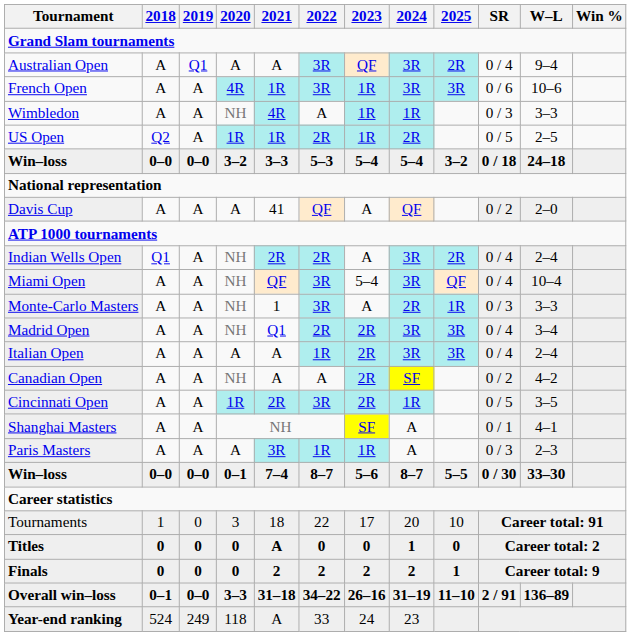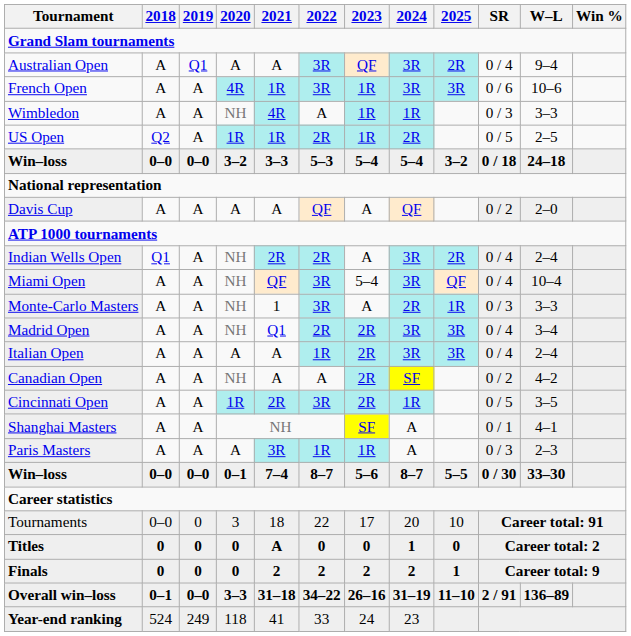 <table class=wikitable style=text-align:center>
 <tr>
 <th>Tournament</th>
 <th><a href='#'>2018</a></th>
 <th><a href='#'>2019</a></th>
 <th><a href='#'>2020</a></th>
 <th><a href='#'>2021</a></th>
 <th><a href='#'>2022</a></th>
 <th><a href='#'>2023</a></th>
 <th><a href='#'>2024</a></th>
 <th><a href='#'>2025</a></th>
 <th>SR</th>
 <th>W–L</th>
 <th>Win %</th>
 </tr>
 <tr>
 <td colspan="12" style="text-align:left"><a href='#'><strong>Grand Slam tournaments</strong></a></td>
 </tr>
 <tr>
 <td align=left><a href='#'>Australian Open</a></td>
 <td>A</td>
 <td><a href='#'>Q1</a></td>
 <td>A</td>
 <td>A</td>
 <td bgcolor=afeeee><a href='#'>3R</a></td>
 <td bgcolor=ffebcd><a href='#'>QF</a></td>
 <td bgcolor=afeeee><a href='#'>3R</a></td>
 <td bgcolor=afeeee><a href='#'>2R</a></td>
 <td>0 / 4</td>
 <td>9–4</td>
 <td></td>
 </tr>
 <tr>
 <td align=left><a href='#'>French Open</a></td>
 <td>A</td>
 <td>A</td>
 <td bgcolor=afeeee><a href='#'>4R</a></td>
 <td bgcolor=afeeee><a href='#'>1R</a></td>
 <td bgcolor=afeeee><a href='#'>3R</a></td>
 <td bgcolor=afeeee><a href='#'>1R</a></td>
 <td bgcolor=afeeee><a href='#'>3R</a></td>
 <td bgcolor=afeeee><a href='#'>3R</a></td>
 <td>0 / 6</td>
 <td>10–6</td>
 <td></td>
 </tr>
 <tr>
 <td align=left><a href='#'>Wimbledon</a></td>
 <td>A</td>
 <td>A</td>
 <td style=color:#767676>NH</td>
 <td bgcolor=afeeee><a href='#'>4R</a></td>
 <td>A</td>
 <td bgcolor=afeeee><a href='#'>1R</a></td>
 <td bgcolor=afeeee><a href='#'>1R</a></td>
 <td></td>
 <td>0 / 3</td>
 <td>3–3</td>
 <td></td>
 </tr>
 <tr>
 <td align=left><a href='#'>US Open</a></td>
 <td><a href='#'>Q2</a></td>
 <td>A</td>
 <td bgcolor=afeeee><a href='#'>1R</a></td>
 <td bgcolor=afeeee><a href='#'>1R</a></td>
 <td bgcolor=afeeee><a href='#'>2R</a></td>
 <td bgcolor=afeeee><a href='#'>1R</a></td>
 <td bgcolor=afeeee><a href='#'>2R</a></td>
 <td></td>
 <td>0 / 5</td>
 <td>2–5</td>
 <td></td>
 </tr>
 <tr style=font-weight:bold;background:#efefef>
 <td style=text-align:left>Win–loss</td>
 <td>0–0</td>
 <td>0–0</td>
 <td>3–2</td>
 <td>3–3</td>
 <td>5–3</td>
 <td>5–4</td>
 <td>5–4</td>
 <td>3–2</td>
 <td>0 / 18</td>
 <td>24–18</td>
 <td></td>
 </tr>
 <tr>
 <td colspan=12 align=left><strong>National representation</strong></td>
 </tr>
 <tr>
 <td bgcolor=efefef align=left><a href='#'>Davis Cup</a></td>
 <td>A</td>
 <td>A</td>
 <td>A</td>
-<td>41</td>
+<td>A</td>
 <td bgcolor=ffebcd><a href='#'>QF</a></td>
 <td>A</td>
 <td bgcolor=ffebcd><a href='#'>QF</a></td>
 <td></td>
 <td bgcolor=efefef>0 / 2</td>
 <td bgcolor=efefef>2–0</td>
 <td bgcolor=efefef></td>
 </tr>
 <tr>
 <td colspan="12" style="text-align:left"><strong><a href='#'>ATP 1000 tournaments</a></strong></td>
 </tr>
 <tr>
 <td bgcolor=efefef align=left><a href='#'>Indian Wells Open</a></td>
 <td><a href='#'>Q1</a></td>
 <td>A</td>
 <td style=color:#767676>NH</td>
 <td bgcolor=afeeee><a href='#'>2R</a></td>
 <td bgcolor=afeeee><a href='#'>2R</a></td>
 <td>A</td>
 <td bgcolor=afeeee><a href='#'>3R</a></td>
 <td bgcolor=afeeee><a href='#'>2R</a></td>
 <td bgcolor=efefef>0 / 4</td>
 <td bgcolor=efefef>2–4</td>
 <td bgcolor=efefef></td>
 </tr>
 <tr>
 <td bgcolor=efefef align=left><a href='#'>Miami Open</a></td>
 <td>A</td>
 <td>A</td>
 <td style=color:#767676>NH</td>
 <td bgcolor=ffebcd><a href='#'>QF</a></td>
 <td bgcolor=afeeee><a href='#'>3R</a></td>
 <td>5–4</td>
 <td bgcolor=afeeee><a href='#'>3R</a></td>
 <td bgcolor=ffebcd><a href='#'>QF</a></td>
 <td bgcolor=efefef>0 / 4</td>
 <td bgcolor=efefef>10–4</td>
 <td bgcolor=efefef></td>
 </tr>
 <tr>
 <td bgcolor=efefef align=left><a href='#'>Monte-Carlo Masters</a></td>
 <td>A</td>
 <td>A</td>
 <td style=color:#767676>NH</td>
 <td>1</td>
 <td bgcolor=afeeee><a href='#'>3R</a></td>
 <td>A</td>
 <td bgcolor=afeeee><a href='#'>2R</a></td>
 <td bgcolor=afeeee><a href='#'>1R</a></td>
 <td bgcolor=efefef>0 / 3</td>
 <td bgcolor=efefef>3–3</td>
 <td bgcolor=efefef></td>
 </tr>
 <tr>
 <td bgcolor=efefef align=left><a href='#'>Madrid Open</a></td>
 <td>A</td>
 <td>A</td>
 <td style=color:#767676>NH</td>
 <td><a href='#'>Q1</a></td>
 <td bgcolor=afeeee><a href='#'>2R</a></td>
 <td bgcolor=afeeee><a href='#'>2R</a></td>
 <td bgcolor=afeeee><a href='#'>3R</a></td>
 <td bgcolor=afeeee><a href='#'>3R</a></td>
 <td bgcolor=efefef>0 / 4</td>
 <td bgcolor=efefef>3–4</td>
 <td bgcolor=efefef></td>
 </tr>
 <tr>
 <td bgcolor=efefef align=left><a href='#'>Italian Open</a></td>
 <td>A</td>
 <td>A</td>
 <td>A</td>
 <td>A</td>
 <td bgcolor=afeeee><a href='#'>1R</a></td>
 <td bgcolor=afeeee><a href='#'>2R</a></td>
 <td bgcolor=afeeee><a href='#'>3R</a></td>
 <td bgcolor=afeeee><a href='#'>3R</a></td>
 <td bgcolor=efefef>0 / 4</td>
 <td bgcolor=efefef>2–4</td>
 <td bgcolor=efefef></td>
 </tr>
 <tr>
 <td bgcolor=efefef align=left><a href='#'>Canadian Open</a></td>
 <td>A</td>
 <td>A</td>
 <td style=color:#767676>NH</td>
 <td>A</td>
 <td>A</td>
 <td bgcolor=afeeee><a href='#'>2R</a></td>
 <td bgcolor=yellow><a href='#'>SF</a></td>
 <td></td>
 <td bgcolor=efefef>0 / 2</td>
 <td bgcolor=efefef>4–2</td>
 <td bgcolor=efefef></td>
 </tr>
 <tr>
 <td bgcolor=efefef align=left><a href='#'>Cincinnati Open</a></td>
 <td>A</td>
 <td>A</td>
 <td bgcolor=afeeee><a href='#'>1R</a></td>
 <td bgcolor=afeeee><a href='#'>2R</a></td>
 <td bgcolor=afeeee><a href='#'>3R</a></td>
 <td bgcolor=afeeee><a href='#'>2R</a></td>
 <td bgcolor=afeeee><a href='#'>1R</a></td>
 <td></td>
 <td bgcolor=efefef>0 /  5</td>
 <td bgcolor=efefef>3–5</td>
 <td bgcolor=efefef></td>
 </tr>
 <tr>
 <td bgcolor=efefef align=left><a href='#'>Shanghai Masters</a></td>
 <td>A</td>
 <td>A</td>
 <td colspan=3 style=color:#767676>NH</td>
 <td bgcolor=yellow><a href='#'>SF</a></td>
 <td>A</td>
 <td></td>
 <td bgcolor=efefef>0 / 1</td>
 <td bgcolor=efefef>4–1</td>
 <td bgcolor=efefef></td>
 </tr>
 <tr>
 <td bgcolor=efefef align=left><a href='#'>Paris Masters</a></td>
 <td>A</td>
 <td>A</td>
 <td>A</td>
 <td bgcolor=afeeee><a href='#'>3R</a></td>
 <td bgcolor=afeeee><a href='#'>1R</a></td>
 <td bgcolor=afeeee><a href='#'>1R</a></td>
 <td>A</td>
 <td></td>
 <td bgcolor=efefef>0 / 3</td>
 <td bgcolor=efefef>2–3</td>
 <td bgcolor=efefef></td>
 </tr>
 <tr style=font-weight:bold;background:#efefef>
 <td style=text-align:left>Win–loss</td>
 <td>0–0</td>
 <td>0–0</td>
 <td>0–1</td>
 <td>7–4</td>
 <td>8–7</td>
 <td>5–6</td>
 <td>8–7</td>
 <td>5–5</td>
 <td>0 / 30</td>
 <td>33–30</td>
 <td></td>
 </tr>
 <tr>
 <td colspan="12" style="text-align:left"><strong>Career statistics</strong></td>
 </tr>
 <tr style=background:#efefef>
 <td style=text-align:left>Tournaments</td>
-<td>1</td>
+<td>0–0</td>
 <td>0</td>
 <td>3</td>
 <td>18</td>
 <td>22</td>
 <td>17</td>
 <td>20</td>
 <td>10</td>
 <td colspan=3><strong>Career total: 91</strong></td>
 </tr>
 <tr style=font-weight:bold;background:#efefef>
 <td style=text-align:left>Titles</td>
 <td>0</td>
 <td>0</td>
 <td>0</td>
 <td>A</td>
 <td>0</td>
 <td>0</td>
 <td>1</td>
 <td>0</td>
 <td colspan=3>Career total: 2</td>
 </tr>
 <tr style=font-weight:bold;background:#efefef>
 <td style=text-align:left>Finals</td>
 <td>0</td>
 <td>0</td>
 <td>0</td>
 <td>2</td>
 <td>2</td>
 <td>2</td>
 <td>2</td>
 <td>1</td>
 <td colspan=3>Career total: 9</td>
 </tr>
 <tr style=font-weight:bold;background:#efefef>
 <td style=text-align:left>Overall win–loss</td>
 <td>0–1</td>
 <td>0–0</td>
 <td>3–3</td>
 <td>31–18</td>
 <td>34–22</td>
 <td>26–16</td>
 <td>31–19</td>
 <td>11–10</td>
 <td>2 / 91</td>
 <td>136–89</td>
 <td></td>
 </tr>
 <tr style=background:#efefef>
 <td align=left><strong>Year-end ranking</strong></td>
 <td>524</td>
 <td>249</td>
 <td>118</td>
-<td>A</td>
+<td>41</td>
 <td>33</td>
 <td>24</td>
 <td>23</td>
 <td></td>
 <td colspan=3></td>
 </tr>
 </table>
